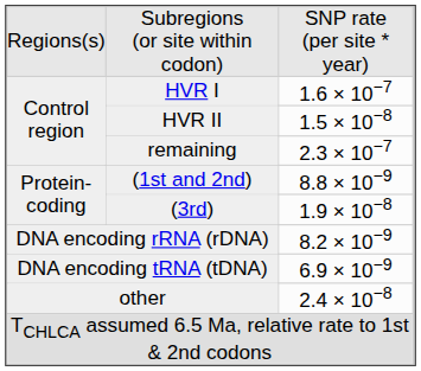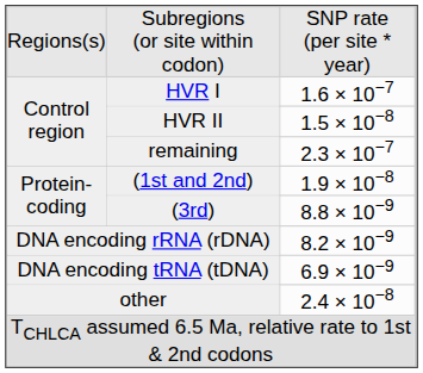 <table border="0" cellspacing="1" cellpadding="0" align="right" style="text-align:center; background:#cfcfcf; margin-left: 2em; margin-bottom: 1em; border:1px #3f3f3f solid;">
 <tr style =  "background:#e7e7e7">
 <td width = 75px>Regions(s)</td>
 <td width = 135px>Subregions<br>(or site within codon)</td>
 <td width = 105px>SNP rate<br>(per site * year)</td>
 <td></td>
 </tr>
 <tr style =  "background:#fcfcfc">
 <td style =  "background:#efefef" rowspan = 3>Control<br>region</td>
 <td style =  "background:#efefef"><a href='#'>HVR</a> I</td>
 <td>1.6 × 10<sup>−7</sup></td>
 <td></td>
 </tr>
 <tr style =  "background:#fcfcfc">
 <td style =  "background:#efefef">HVR II</td>
 <td>1.5 × 10<sup>−8</sup></td>
 <td></td>
 </tr>
 <tr style =  "background:#fcfcfc">
 <td style =  "background:#efefef">remaining</td>
 <td>2.3 × 10<sup>−7</sup></td>
 <td></td>
 </tr>
 <tr style =  "background:#fcfcfc">
 <td style =  "background:#efefef" rowspan = 2>Protein-<br>coding</td>
 <td style =  "background:#efefef">(<a href='#'>1st and 2nd</a>)</td>
-<td>8.8 × 10<sup>−9</sup></td>
+<td>1.9 × 10<sup>−8</sup></td>
 <td></td>
 </tr>
 <tr style =  "background:#fcfcfc">
 <td style =  "background:#efefef">(<a href='#'>3rd</a>)</td>
-<td>1.9 × 10<sup>−8</sup></td>
+<td>8.8 × 10<sup>−9</sup></td>
 <td></td>
 </tr>
 <tr style =  "background:#fcfcfc">
 <td style =  "background:#efefef" colspan = 2>DNA encoding <a href='#'>rRNA</a> (rDNA)</td>
 <td>8.2 × 10<sup>−9</sup></td>
 <td></td>
 </tr>
 <tr style =  "background:#fcfcfc">
 <td style =  "background:#efefef" colspan = 2>DNA encoding <a href='#'>tRNA</a> (tDNA)</td>
 <td>6.9 × 10<sup>−9</sup></td>
 <td></td>
 </tr>
 <tr style =  "background:#fcfcfc">
 <td style =  "background:#efefef" colspan = 2>other</td>
 <td>2.4 × 10<sup>−8</sup></td>
 <td></td>
 </tr>
 <tr style =  "background:#fcfcfc">
 <td style =  "background:#dfdfdf" Colspan =  3>T<sub>CHLCA</sub> assumed 6.5 Ma, relative rate to 1st & 2nd codons</td>
 </tr>
 </table>
